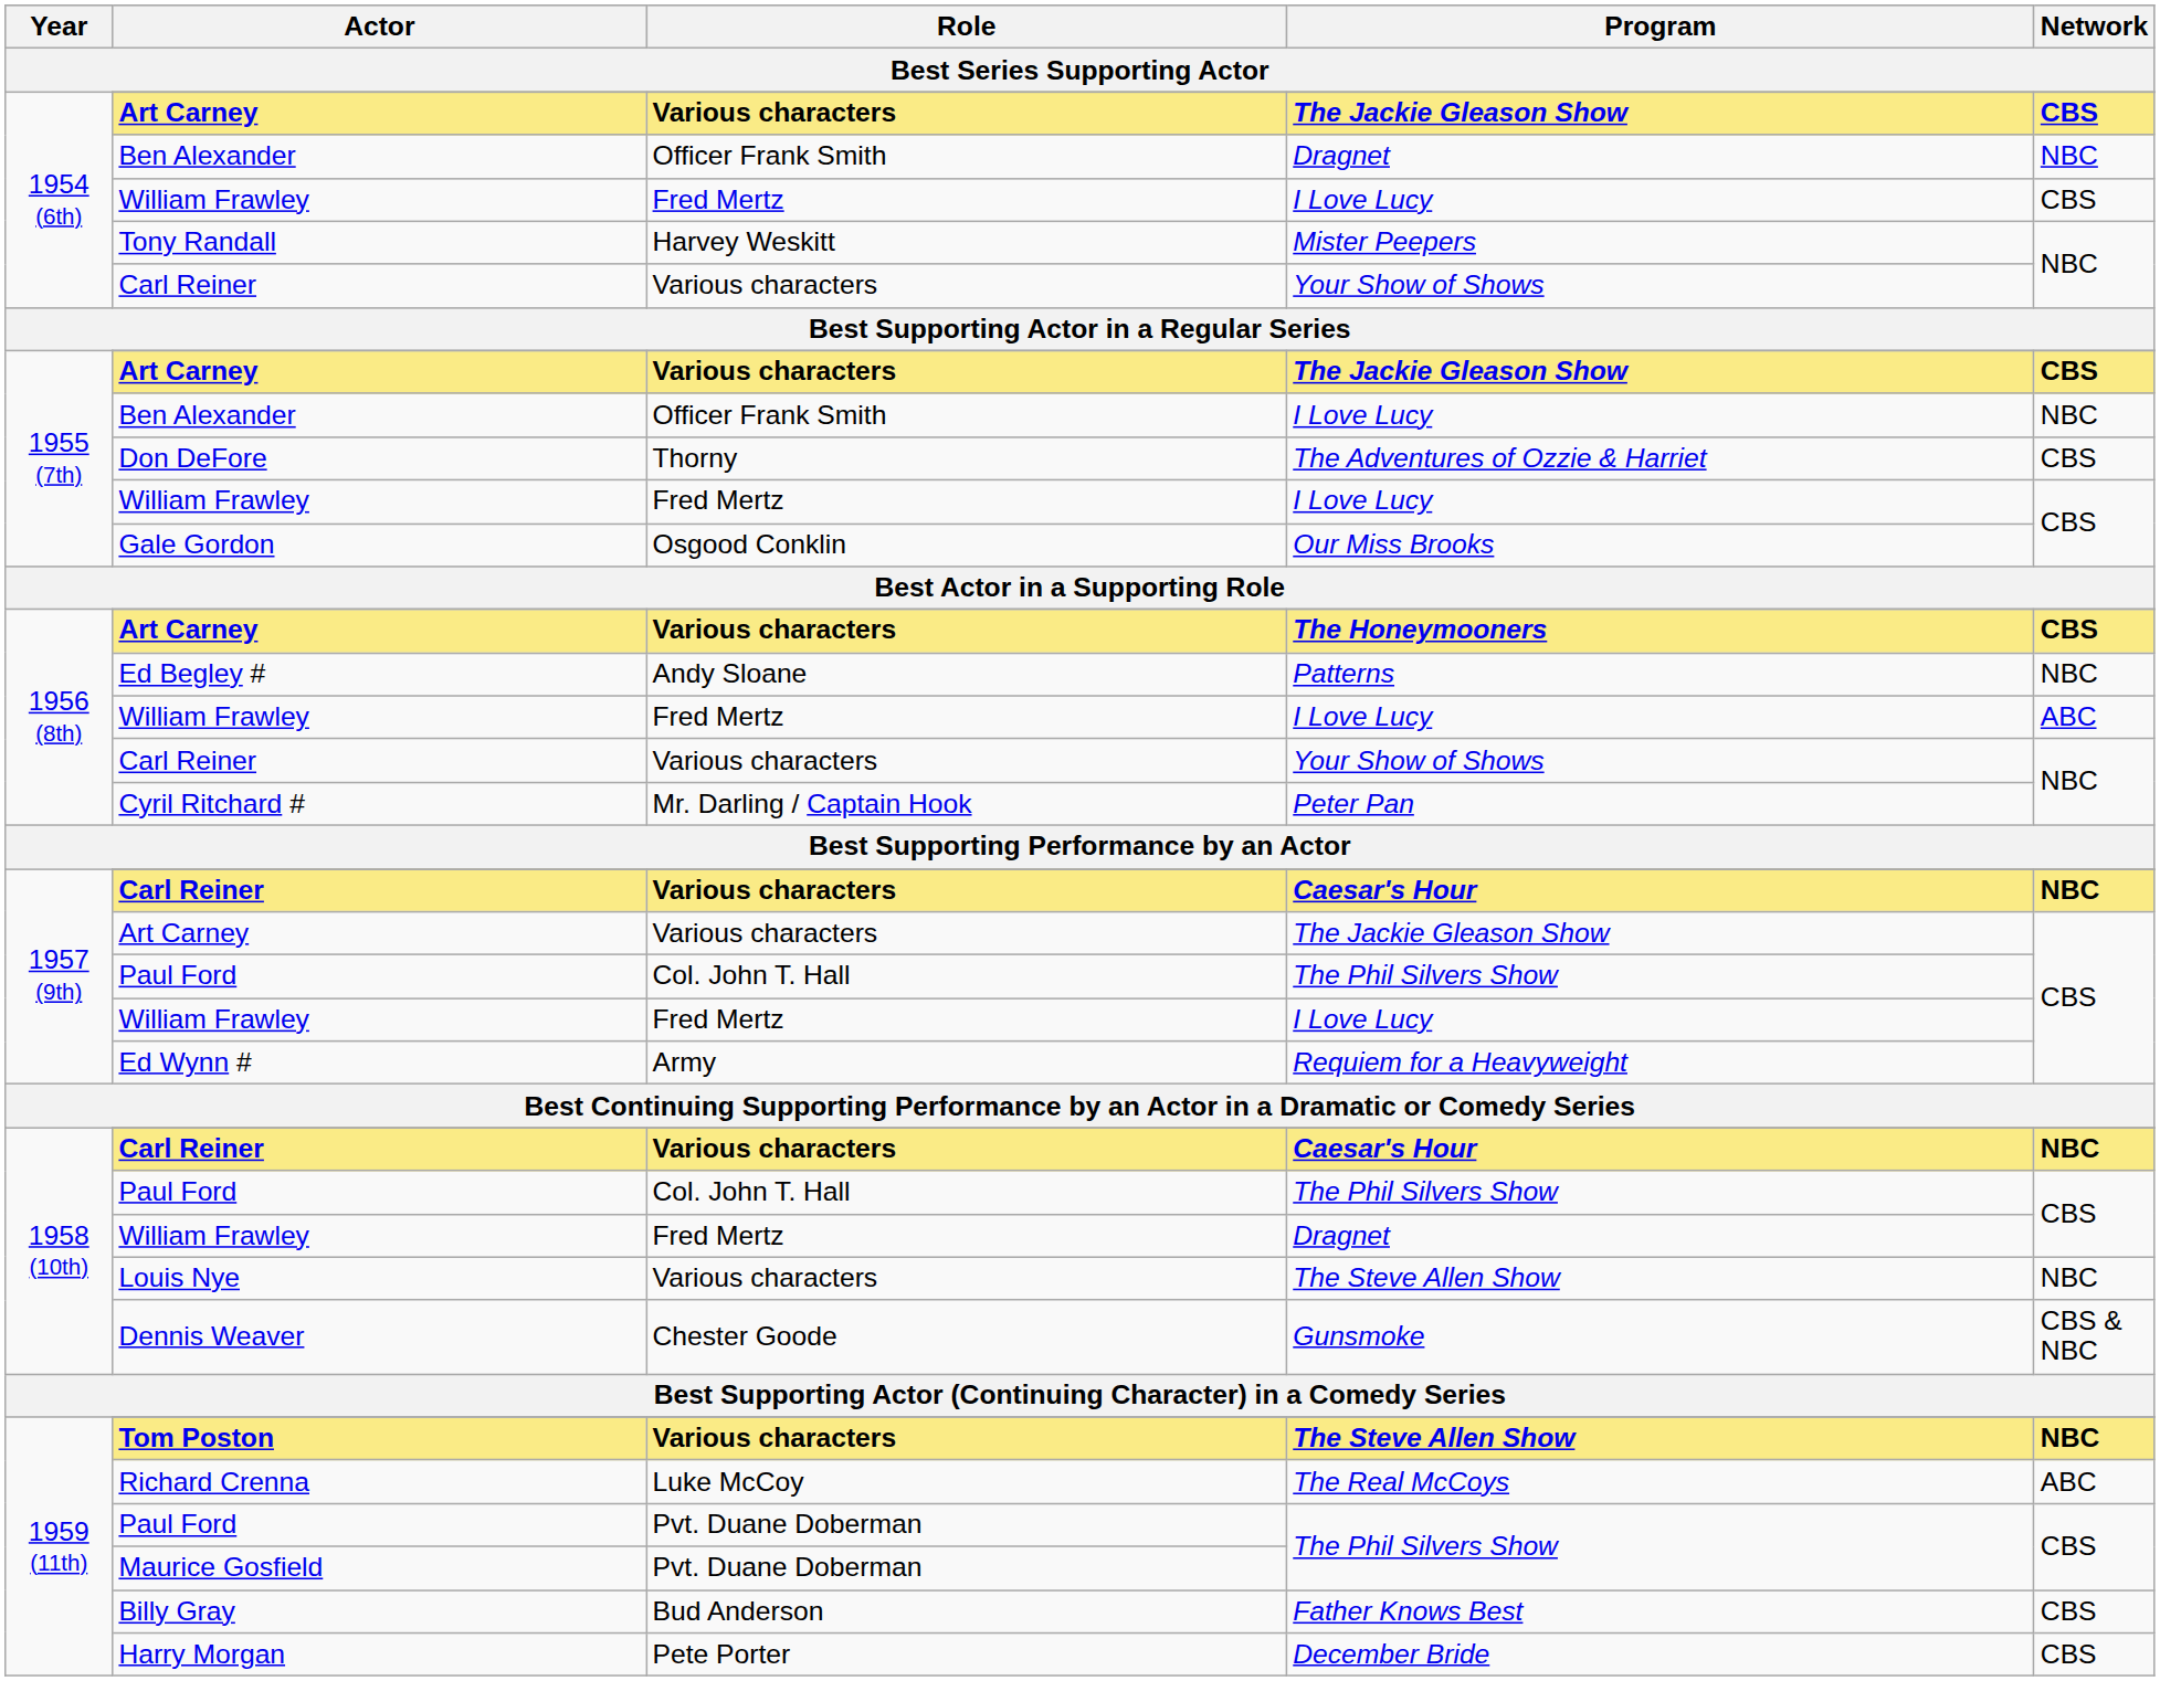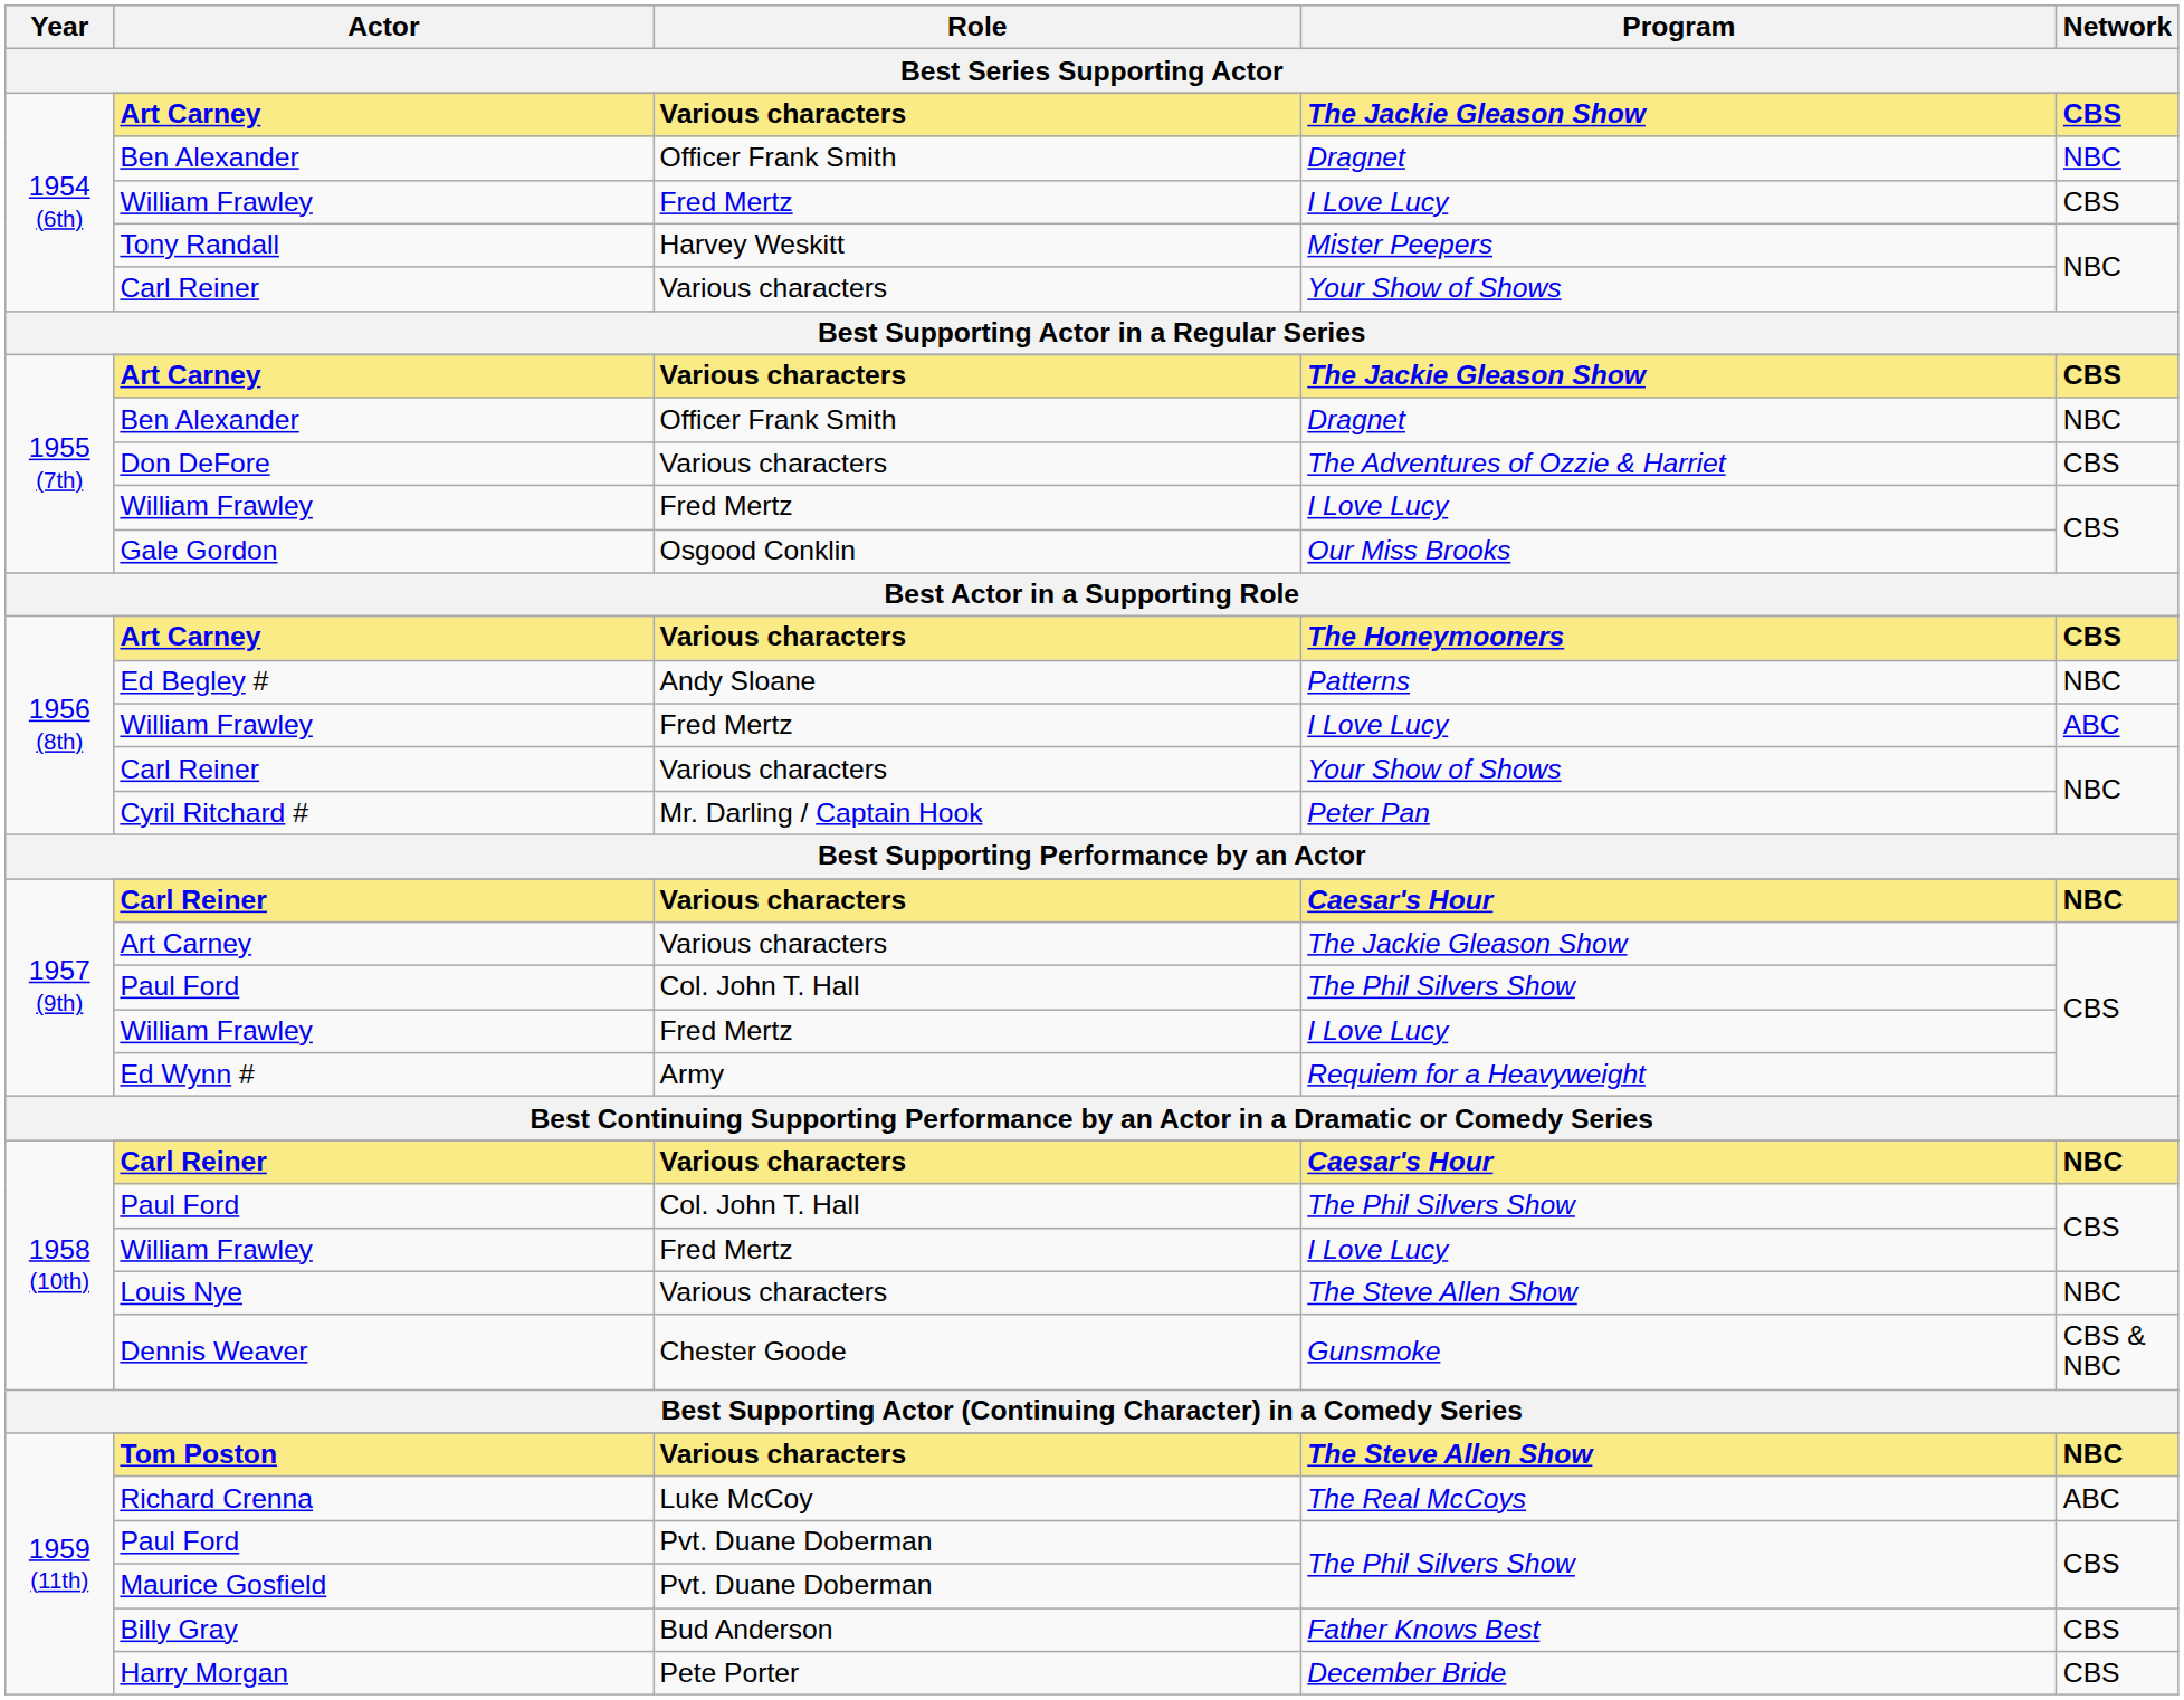 <table class="wikitable" style="width:100%">
 <tr bgcolor="#bebebe">
 <th width="5%">Year</th>
 <th width="25%">Actor</th>
 <th width="30%">Role</th>
 <th width="35%">Program</th>
 <th width="5%">Network</th>
 </tr>
 <tr>
 <th colspan=5>Best Series Supporting Actor</th>
 </tr>
 <tr>
 <td rowspan=6 style="text-align:center"><a href='#'>1954</a><br><small><a href='#'>(6th)</a></small><br></td>
 </tr>
 <tr style="background:#FAEB86">
 <td><strong><a href='#'>Art Carney</a></strong></td>
 <td><strong>Various characters</strong></td>
 <td><strong><em><a href='#'>The Jackie Gleason Show</a></em></strong></td>
 <td><strong><a href='#'>CBS</a></strong></td>
 </tr>
 <tr>
 <td><a href='#'>Ben Alexander</a></td>
 <td>Officer Frank Smith</td>
 <td><em><a href='#'>Dragnet</a></em></td>
 <td><a href='#'>NBC</a></td>
 </tr>
 <tr>
 <td><a href='#'>William Frawley</a></td>
 <td><a href='#'>Fred Mertz</a></td>
 <td><em><a href='#'>I Love Lucy</a></em></td>
 <td>CBS</td>
 </tr>
 <tr>
 <td><a href='#'>Tony Randall</a></td>
 <td>Harvey Weskitt</td>
 <td><em><a href='#'>Mister Peepers</a></em></td>
 <td rowspan=2>NBC</td>
 </tr>
 <tr>
 <td><a href='#'>Carl Reiner</a></td>
 <td>Various characters</td>
 <td><em><a href='#'>Your Show of Shows</a></em></td>
 </tr>
 <tr>
 <th colspan=5>Best Supporting Actor in a Regular Series</th>
 </tr>
 <tr>
 <td rowspan=6 style="text-align:center"><a href='#'>1955</a><br><small><a href='#'>(7th)</a></small><br></td>
 </tr>
 <tr style="background:#FAEB86">
 <td><strong><a href='#'>Art Carney</a></strong></td>
 <td><strong>Various characters</strong></td>
 <td><strong><em><a href='#'>The Jackie Gleason Show</a></em></strong></td>
 <td><strong>CBS</strong></td>
 </tr>
 <tr>
 <td><a href='#'>Ben Alexander</a></td>
 <td>Officer Frank Smith</td>
-<td><em><a href='#'>I Love Lucy</a></em></td>
+<td><em><a href='#'>Dragnet</a></em></td>
 <td>NBC</td>
 </tr>
 <tr>
 <td><a href='#'>Don DeFore</a></td>
-<td>Thorny</td>
+<td>Various characters</td>
 <td><em><a href='#'>The Adventures of Ozzie & Harriet</a></em></td>
 <td>CBS</td>
 </tr>
 <tr>
 <td><a href='#'>William Frawley</a></td>
 <td>Fred Mertz</td>
 <td><em><a href='#'>I Love Lucy</a></em></td>
 <td rowspan=2>CBS</td>
 </tr>
 <tr>
 <td><a href='#'>Gale Gordon</a></td>
 <td>Osgood Conklin</td>
 <td><em><a href='#'>Our Miss Brooks</a></em></td>
 </tr>
 <tr>
 <th colspan=5>Best Actor in a Supporting Role</th>
 </tr>
 <tr>
 <td rowspan=6 style="text-align:center"><a href='#'>1956</a><br><small><a href='#'>(8th)</a></small><br></td>
 </tr>
 <tr style="background:#FAEB86">
 <td><strong><a href='#'>Art Carney</a></strong></td>
 <td><strong>Various characters</strong></td>
 <td><strong><em><a href='#'>The Honeymooners</a></em></strong></td>
 <td><strong>CBS</strong></td>
 </tr>
 <tr>
 <td><a href='#'>Ed Begley</a> #</td>
 <td>Andy Sloane</td>
 <td><em><a href='#'>Patterns</a></em></td>
 <td>NBC</td>
 </tr>
 <tr>
 <td><a href='#'>William Frawley</a></td>
 <td>Fred Mertz</td>
 <td><em><a href='#'>I Love Lucy</a></em></td>
 <td><a href='#'>ABC</a></td>
 </tr>
 <tr>
 <td><a href='#'>Carl Reiner</a></td>
 <td>Various characters</td>
 <td><em><a href='#'>Your Show of Shows</a></em></td>
 <td rowspan=2>NBC</td>
 </tr>
 <tr>
 <td><a href='#'>Cyril Ritchard</a> #</td>
 <td>Mr. Darling / <a href='#'>Captain Hook</a></td>
 <td><em><a href='#'>Peter Pan</a></em></td>
 </tr>
 <tr>
 <th colspan=5>Best Supporting Performance by an Actor</th>
 </tr>
 <tr>
 <td rowspan=6 style="text-align:center"><a href='#'>1957</a><br><small><a href='#'>(9th)</a></small><br></td>
 </tr>
 <tr style="background:#FAEB86">
 <td><strong><a href='#'>Carl Reiner</a></strong></td>
 <td><strong>Various characters</strong></td>
 <td><strong><em><a href='#'>Caesar's Hour</a></em></strong></td>
 <td><strong>NBC</strong></td>
 </tr>
 <tr>
 <td><a href='#'>Art Carney</a></td>
 <td>Various characters</td>
 <td><em><a href='#'>The Jackie Gleason Show</a></em></td>
 <td rowspan=4>CBS</td>
 </tr>
 <tr>
 <td><a href='#'>Paul Ford</a></td>
 <td>Col. John T. Hall</td>
 <td><em><a href='#'>The Phil Silvers Show</a></em></td>
 </tr>
 <tr>
 <td><a href='#'>William Frawley</a></td>
 <td>Fred Mertz</td>
 <td><em><a href='#'>I Love Lucy</a></em></td>
 </tr>
 <tr>
 <td><a href='#'>Ed Wynn</a> #</td>
 <td>Army</td>
 <td><em><a href='#'>Requiem for a Heavyweight</a></em></td>
 </tr>
 <tr>
 <th colspan=5>Best Continuing Supporting Performance by an Actor in a Dramatic or Comedy Series</th>
 </tr>
 <tr>
 <td rowspan=6 style="text-align:center"><a href='#'>1958</a><br><small><a href='#'>(10th)</a></small><br></td>
 </tr>
 <tr style="background:#FAEB86">
 <td><strong><a href='#'>Carl Reiner</a></strong></td>
 <td><strong>Various characters</strong></td>
 <td><strong><em><a href='#'>Caesar's Hour</a></em></strong></td>
 <td><strong>NBC</strong></td>
 </tr>
 <tr>
 <td><a href='#'>Paul Ford</a></td>
 <td>Col. John T. Hall</td>
 <td><em><a href='#'>The Phil Silvers Show</a></em></td>
 <td rowspan=2>CBS</td>
 </tr>
 <tr>
 <td><a href='#'>William Frawley</a></td>
 <td>Fred Mertz</td>
-<td><em><a href='#'>Dragnet</a></em></td>
+<td><em><a href='#'>I Love Lucy</a></em></td>
 </tr>
 <tr>
 <td><a href='#'>Louis Nye</a></td>
 <td>Various characters</td>
 <td><em><a href='#'>The Steve Allen Show</a></em></td>
 <td>NBC</td>
 </tr>
 <tr>
 <td><a href='#'>Dennis Weaver</a></td>
 <td>Chester Goode</td>
 <td><em><a href='#'>Gunsmoke</a></em></td>
 <td>CBS & NBC</td>
 </tr>
 <tr>
 <th colspan=5>Best Supporting Actor (Continuing Character) in a Comedy Series</th>
 </tr>
 <tr>
 <td rowspan=7 style="text-align:center"><a href='#'>1959</a><br><small><a href='#'>(11th)</a></small></td>
 </tr>
 <tr style="background:#FAEB86">
 <td><strong><a href='#'>Tom Poston</a></strong></td>
 <td><strong>Various characters</strong></td>
 <td><strong><em><a href='#'>The Steve Allen Show</a></em></strong></td>
 <td><strong>NBC</strong></td>
 </tr>
 <tr>
 <td><a href='#'>Richard Crenna</a></td>
 <td>Luke McCoy</td>
 <td><em><a href='#'>The Real McCoys</a></em></td>
 <td>ABC</td>
 </tr>
 <tr>
 <td><a href='#'>Paul Ford</a></td>
 <td>Pvt. Duane Doberman</td>
 <td rowspan=2><em><a href='#'>The Phil Silvers Show</a></em></td>
 <td rowspan=2>CBS</td>
 </tr>
 <tr>
 <td><a href='#'>Maurice Gosfield</a></td>
 <td>Pvt. Duane Doberman</td>
 </tr>
 <tr>
 <td><a href='#'>Billy Gray</a></td>
 <td>Bud Anderson</td>
 <td><em><a href='#'>Father Knows Best</a></em></td>
 <td>CBS</td>
 </tr>
 <tr>
 <td><a href='#'>Harry Morgan</a></td>
 <td>Pete Porter</td>
 <td><em><a href='#'>December Bride</a></em></td>
 <td>CBS</td>
 </tr>
 </table>
